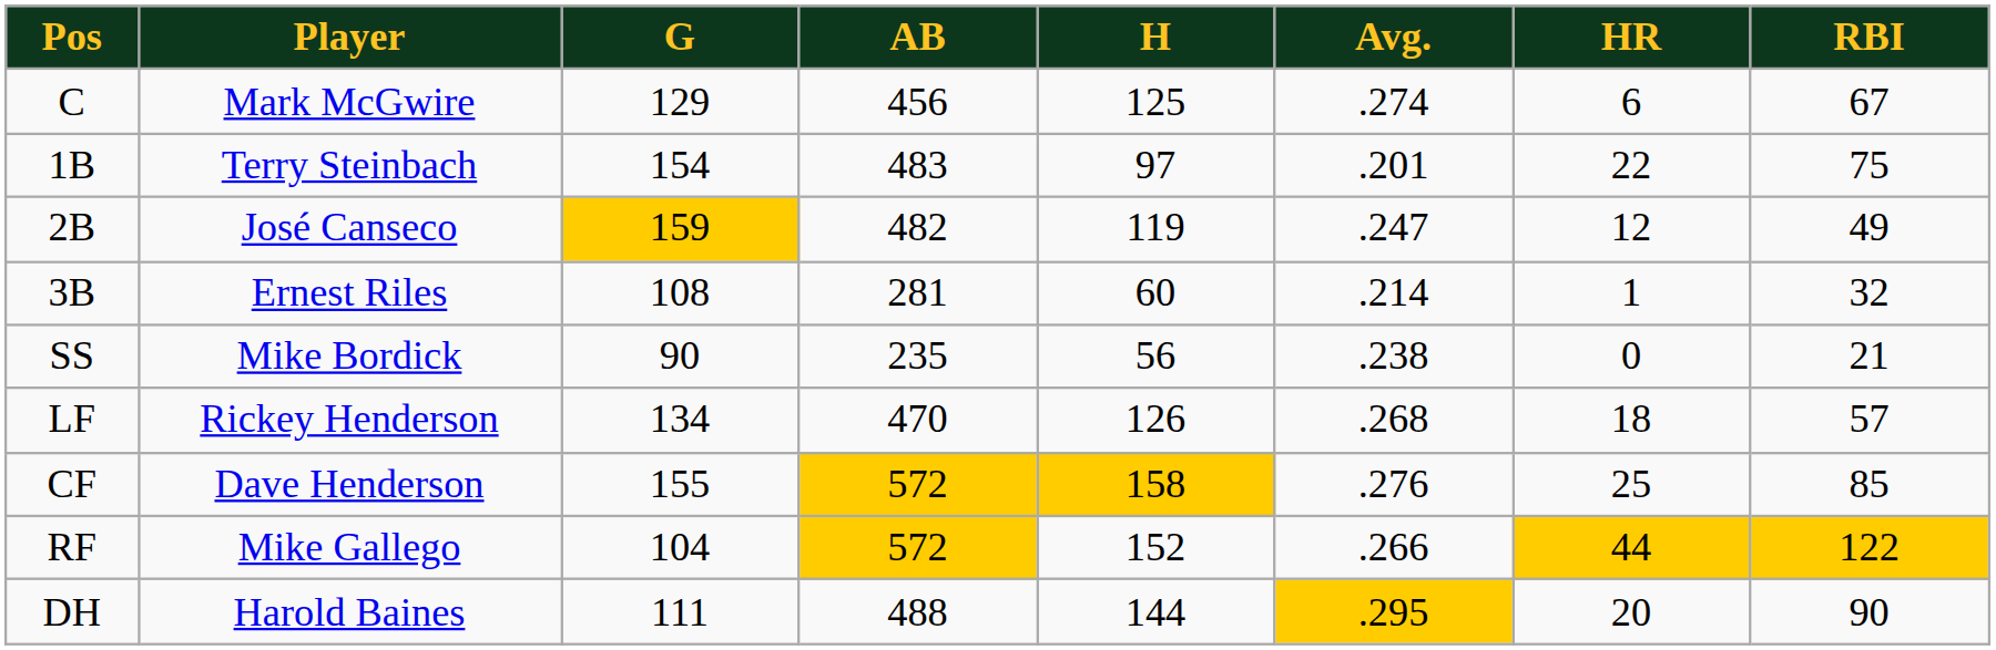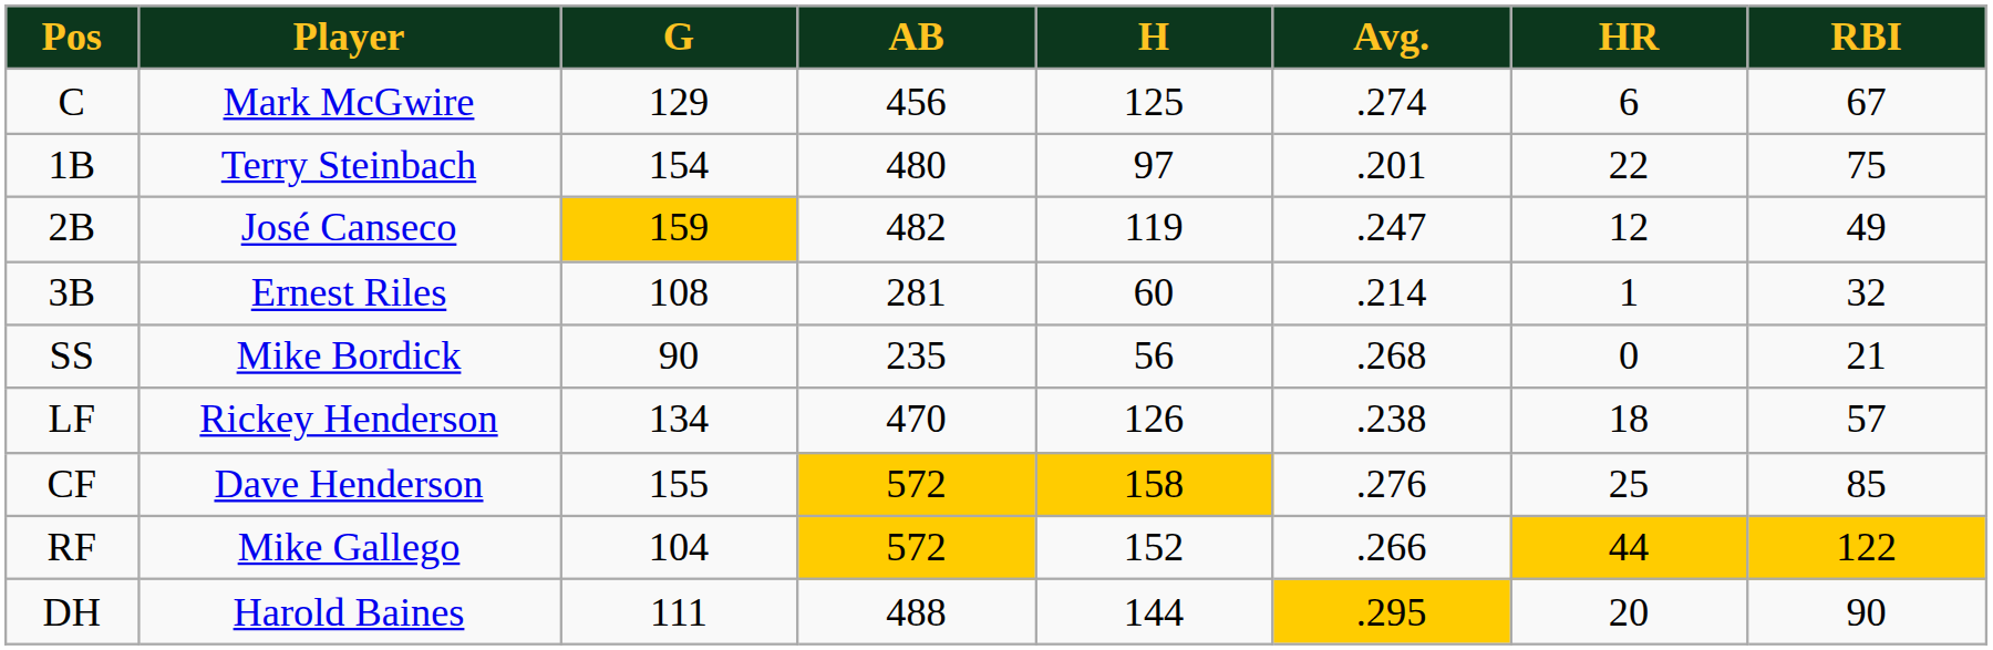 <table class="wikitable sortable">
 <tr>
 <th style="background:#0C371D;color:#ffc322;" width="5%">Pos</th>
 <th style="background:#0C371D;color:#ffc322;" width="16%">Player</th>
 <th style="background:#0C371D;color:#ffc322;" width="9%">G</th>
 <th style="background:#0C371D;color:#ffc322;" width="9%">AB</th>
 <th style="background:#0C371D;color:#ffc322;" width="9%">H</th>
 <th style="background:#0C371D;color:#ffc322;" width="9%">Avg.</th>
 <th style="background:#0C371D;color:#ffc322;" width="9%">HR</th>
 <th style="background:#0C371D;color:#ffc322;" width="9%">RBI</th>
 </tr>
 <tr align="center">
 <td>C</td>
 <td><a href='#'>Mark McGwire</a></td>
 <td>129</td>
 <td>456</td>
 <td>125</td>
 <td>.274</td>
 <td>6</td>
 <td>67</td>
 </tr>
 <tr align="center">
 <td>1B</td>
 <td><a href='#'>Terry Steinbach</a></td>
 <td>154</td>
-<td>483</td>
+<td>480</td>
 <td>97</td>
 <td>.201</td>
 <td>22</td>
 <td>75</td>
 </tr>
 <tr align="center">
 <td>2B</td>
 <td><a href='#'>José Canseco</a></td>
 <td bgcolor="#FFCC00">159</td>
 <td>482</td>
 <td>119</td>
 <td>.247</td>
 <td>12</td>
 <td>49</td>
 </tr>
 <tr align="center">
 <td>3B</td>
 <td><a href='#'>Ernest Riles</a></td>
 <td>108</td>
 <td>281</td>
 <td>60</td>
 <td>.214</td>
 <td>1</td>
 <td>32</td>
 </tr>
 <tr align="center">
 <td>SS</td>
 <td><a href='#'>Mike Bordick</a></td>
 <td>90</td>
 <td>235</td>
 <td>56</td>
-<td>.238</td>
+<td>.268</td>
 <td>0</td>
 <td>21</td>
 </tr>
 <tr align="center">
 <td>LF</td>
 <td><a href='#'>Rickey Henderson</a></td>
 <td>134</td>
 <td>470</td>
 <td>126</td>
-<td>.268</td>
+<td>.238</td>
 <td>18</td>
 <td>57</td>
 </tr>
 <tr align="center">
 <td>CF</td>
 <td><a href='#'>Dave Henderson</a></td>
 <td>155</td>
 <td bgcolor="#FFCC00">572</td>
 <td bgcolor="#FFCC00">158</td>
 <td>.276</td>
 <td>25</td>
 <td>85</td>
 </tr>
 <tr align="center">
 <td>RF</td>
 <td><a href='#'>Mike Gallego</a></td>
 <td>104</td>
 <td bgcolor="#FFCC00">572</td>
 <td>152</td>
 <td>.266</td>
 <td bgcolor="#FFCC00">44</td>
 <td bgcolor="#FFCC00">122</td>
 </tr>
 <tr align="center">
 <td>DH</td>
 <td><a href='#'>Harold Baines</a></td>
 <td>111</td>
 <td>488</td>
 <td>144</td>
 <td bgcolor="#FFCC00">.295</td>
 <td>20</td>
 <td>90</td>
 </tr>
 </table>
